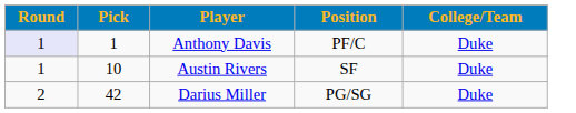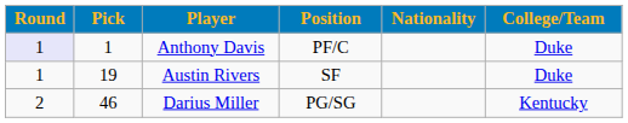 <table class="wikitable sortable sortable">
 <tr>
 <th style="background:#007BBC; color:#FDB927" width="10%">Round</th>
 <th style="background:#007BBC; color:#FDB927" width="10%">Pick</th>
 <th style="background:#007BBC; color:#FDB927" width="20%">Player</th>
 <th style="background:#007BBC; color:#FDB927" width="15%">Position</th>
+<th style="background:#007BBC; color:#FDB927" width="15%">Nationality</th>
 <th style="background:#007BBC; color:#FDB927" width="20%">College/Team</th>
 </tr>
 <tr style="text-align: center">
 <td style="background: lavender;">1</td>
 <td>1</td>
 <td><a href='#'>Anthony Davis</a></td>
 <td>PF/C</td>
+<td></td>
 <td><a href='#'>Duke</a></td>
 </tr>
 <tr style="text-align: center">
 <td>1</td>
-<td>10</td>
+<td>19</td>
 <td><a href='#'>Austin Rivers</a></td>
 <td>SF</td>
+<td></td>
 <td><a href='#'>Duke</a></td>
 </tr>
 <tr style="text-align: center">
 <td>2</td>
-<td>42</td>
+<td>46</td>
 <td><a href='#'>Darius Miller</a></td>
 <td>PG/SG</td>
-<td><a href='#'>Duke</a></td>
+<td></td>
+<td><a href='#'>Kentucky</a></td>
 </tr>
 </table>
